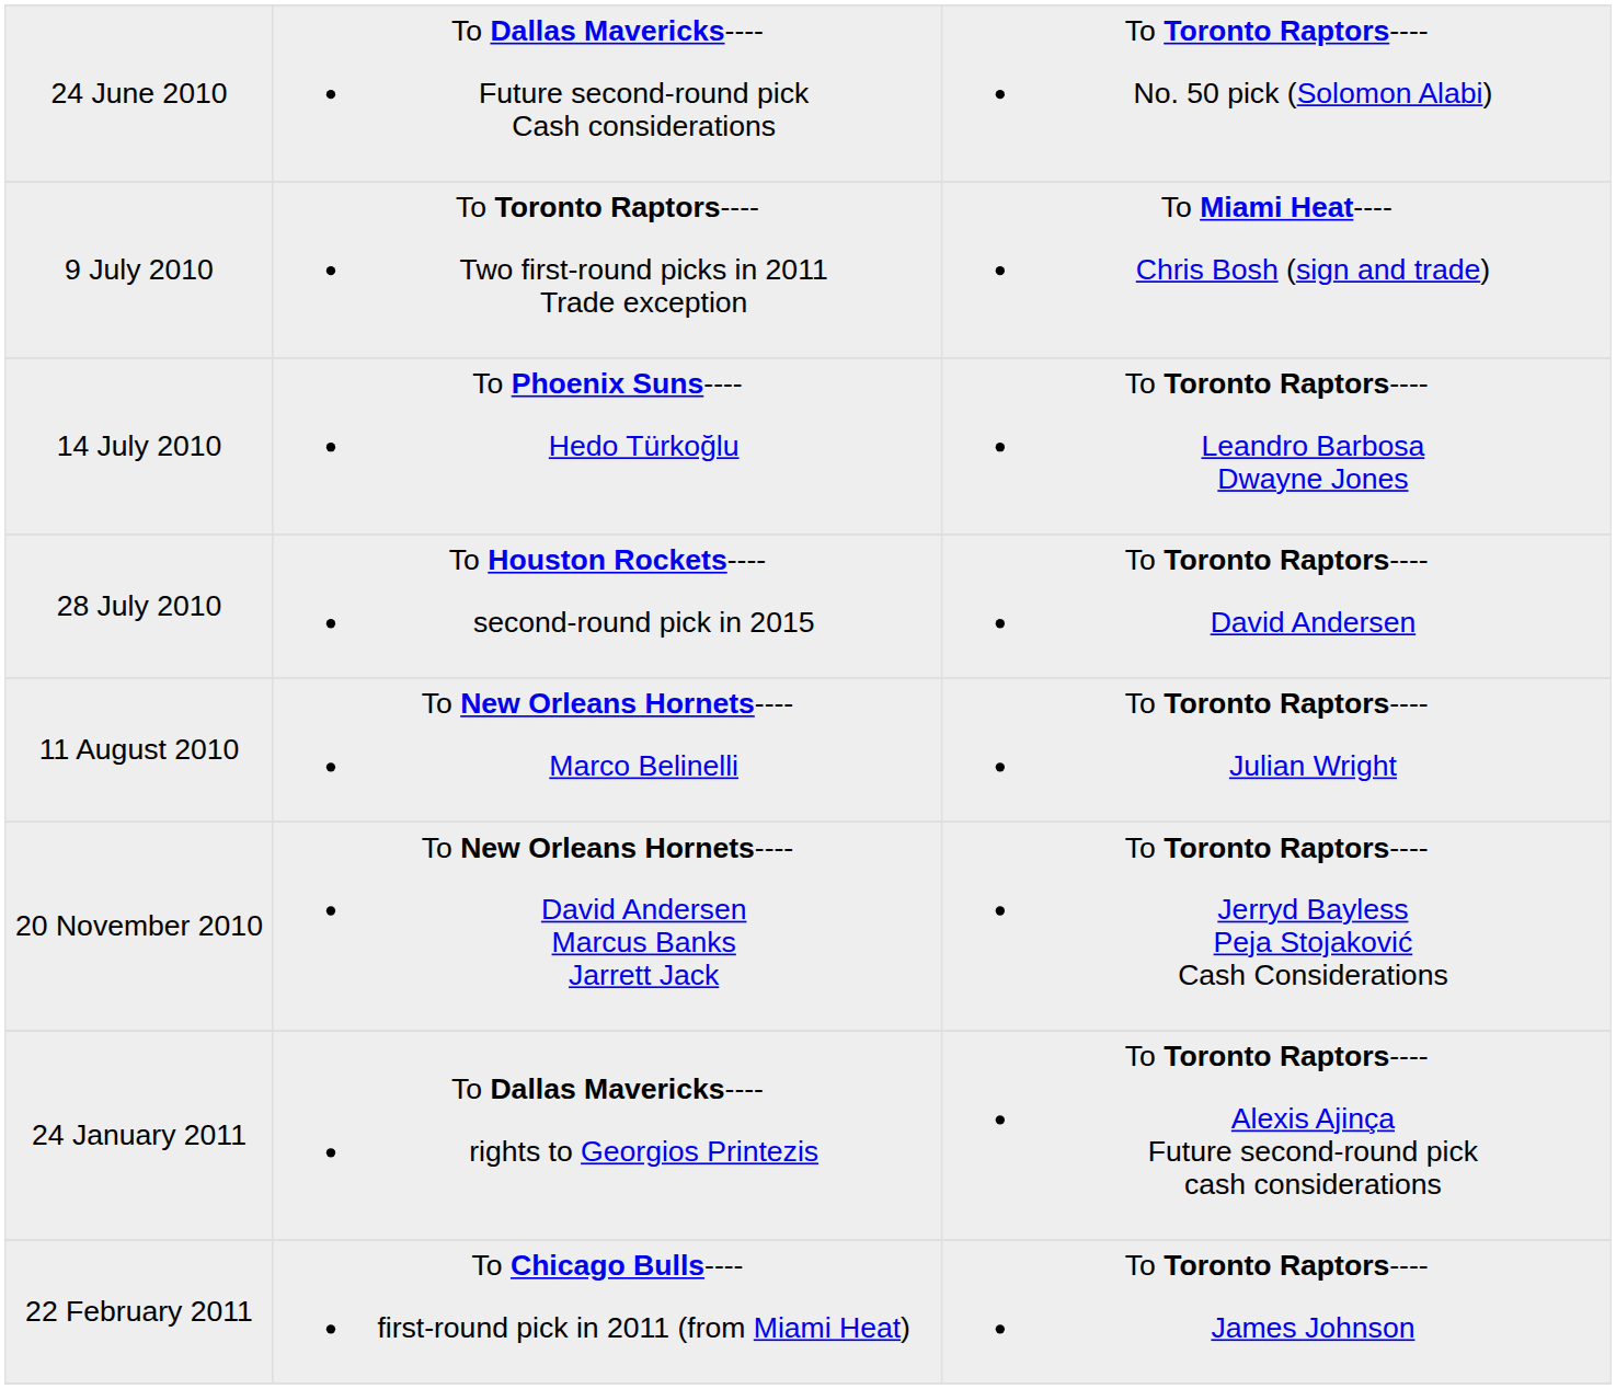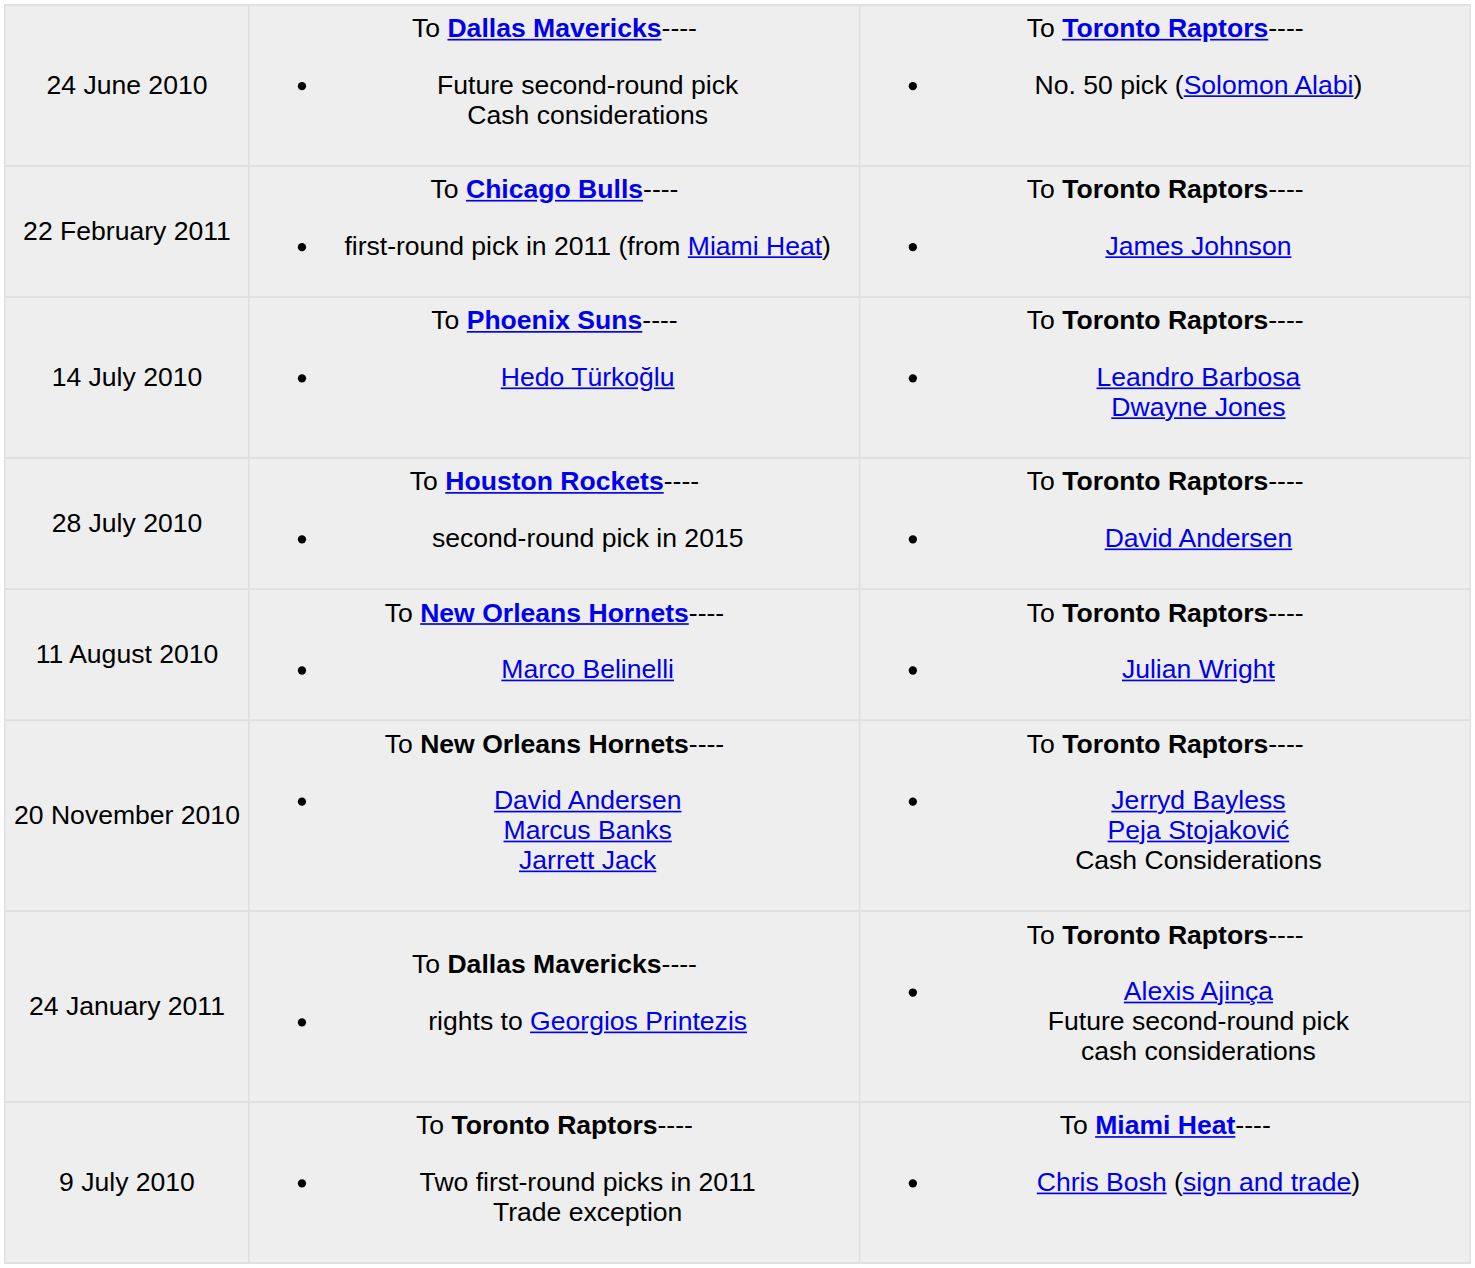 <table border=1 style="border-collapse:collapse; text-align: center; width: 100%" bordercolor="#DFDFDF"  cellpadding="5">
 <tr>
 </tr>
 <tr bgcolor="eeeeee">
 <td style="width:12%">24 June 2010</td>
 <td style="width:30%" valign="top">To <strong><a href='#'>Dallas Mavericks</a></strong>----<br><ul><li>Future second-round pick<br>Cash considerations</li></ul></td>
 <td style="width:30%" valign="top">To <strong><a href='#'>Toronto Raptors</a></strong>----<br><ul><li>No. 50 pick (<a href='#'>Solomon Alabi</a>)</li></ul></td>
 </tr>
 <tr>
 </tr>
 <tr bgcolor="eeeeee">
-<td style="width:12%">9 July 2010</td>
-<td style="width:30%" valign="top">To <strong>Toronto Raptors</strong>----<br><ul><li>Two first-round picks in 2011<br>Trade exception</li></ul></td>
-<td style="width:30%" valign="top">To <strong><a href='#'>Miami Heat</a></strong>----<br><ul><li> <a href='#'>Chris Bosh</a> (<a href='#'>sign and trade</a>)</li></ul></td>
+<td style="width:12%">22 February 2011</td>
+<td style="width:30%" calign="top">To <strong><a href='#'>Chicago Bulls</a></strong>----<br><ul><li>first-round pick in 2011 (from <a href='#'>Miami Heat</a>)</li></ul></td>
+<td style="width:30%" calign="top">To <strong>Toronto Raptors</strong>----<br><ul><li> <a href='#'>James Johnson</a></li></ul></td>
 </tr>
 <tr>
 </tr>
 <tr bgcolor="eeeeee">
 <td style="width:12%">14 July 2010</td>
 <td style="width:30%" valign="top">To <strong><a href='#'>Phoenix Suns</a></strong>----<br><ul><li> <a href='#'>Hedo Türkoğlu</a></li></ul></td>
 <td style="width:30%" valign="top">To <strong>Toronto Raptors</strong>----<br><ul><li> <a href='#'>Leandro Barbosa</a><br> <a href='#'>Dwayne Jones</a></li></ul></td>
 </tr>
 <tr>
 </tr>
 <tr bgcolor="eeeeee">
 <td style="width:12%">28 July 2010</td>
 <td style="width:30%" valign="top">To <strong><a href='#'>Houston Rockets</a></strong>----<br><ul><li>second-round pick in 2015</li></ul></td>
 <td style="width:30%" valign="top">To <strong>Toronto Raptors</strong>----<br><ul><li> <a href='#'>David Andersen</a></li></ul></td>
 </tr>
 <tr>
 </tr>
 <tr bgcolor="eeeeee">
 <td style="width:12%">11 August 2010</td>
 <td style="width:30%" valign="top">To <strong><a href='#'>New Orleans Hornets</a></strong>----<br><ul><li> <a href='#'>Marco Belinelli</a></li></ul></td>
 <td style="width:30%" valign="top">To <strong>Toronto Raptors</strong>----<br><ul><li> <a href='#'>Julian Wright</a></li></ul></td>
 </tr>
 <tr>
 </tr>
 <tr bgcolor="eeeeee">
 <td style="width:12%">20 November 2010</td>
 <td style="width:30%" calign="top">To <strong>New Orleans Hornets</strong>----<br><ul><li> <a href='#'>David Andersen</a><br> <a href='#'>Marcus Banks</a><br> <a href='#'>Jarrett Jack</a></li></ul></td>
 <td style="width:30%" calign="top">To <strong>Toronto Raptors</strong>----<br><ul><li> <a href='#'>Jerryd Bayless</a><br> <a href='#'>Peja Stojaković</a><br> Cash Considerations</li></ul></td>
 </tr>
 <tr>
 </tr>
 <tr bgcolor="eeeeee">
 <td style="width:12%">24 January 2011</td>
 <td style="width:30%" calign="top">To <strong>Dallas Mavericks</strong>----<br><ul><li>rights to  <a href='#'>Georgios Printezis</a></li></ul></td>
 <td style="width:30%" calign="top">To <strong>Toronto Raptors</strong>----<br><ul><li> <a href='#'>Alexis Ajinça</a><br>Future second-round pick<br>cash considerations</li></ul></td>
 </tr>
 <tr>
 </tr>
 <tr bgcolor="eeeeee">
-<td style="width:12%">22 February 2011</td>
-<td style="width:30%" calign="top">To <strong><a href='#'>Chicago Bulls</a></strong>----<br><ul><li>first-round pick in 2011 (from <a href='#'>Miami Heat</a>)</li></ul></td>
-<td style="width:30%" calign="top">To <strong>Toronto Raptors</strong>----<br><ul><li> <a href='#'>James Johnson</a></li></ul></td>
+<td style="width:12%">9 July 2010</td>
+<td style="width:30%" valign="top">To <strong>Toronto Raptors</strong>----<br><ul><li>Two first-round picks in 2011<br>Trade exception</li></ul></td>
+<td style="width:30%" valign="top">To <strong><a href='#'>Miami Heat</a></strong>----<br><ul><li> <a href='#'>Chris Bosh</a> (<a href='#'>sign and trade</a>)</li></ul></td>
 </tr>
 <tr>
 </tr>
 </table>
